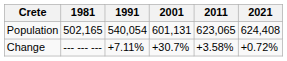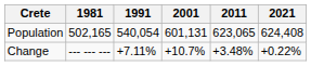 <table class="wikitable">
 <tr>
 <th>Crete</th>
 <th>1981</th>
 <th>1991</th>
 <th>2001</th>
 <th>2011</th>
 <th>2021</th>
 </tr>
 <tr>
 <td>Population</td>
 <td>502,165</td>
 <td>540,054</td>
 <td>601,131</td>
 <td>623,065</td>
 <td>624,408</td>
 </tr>
 <tr>
 <td>Change</td>
 <td>--- --- ---</td>
 <td>+7.11%</td>
-<td>+30.7%</td>
-<td>+3.58%</td>
-<td>+0.72%</td>
+<td>+10.7%</td>
+<td>+3.48%</td>
+<td>+0.22%</td>
 </tr>
 </table>
